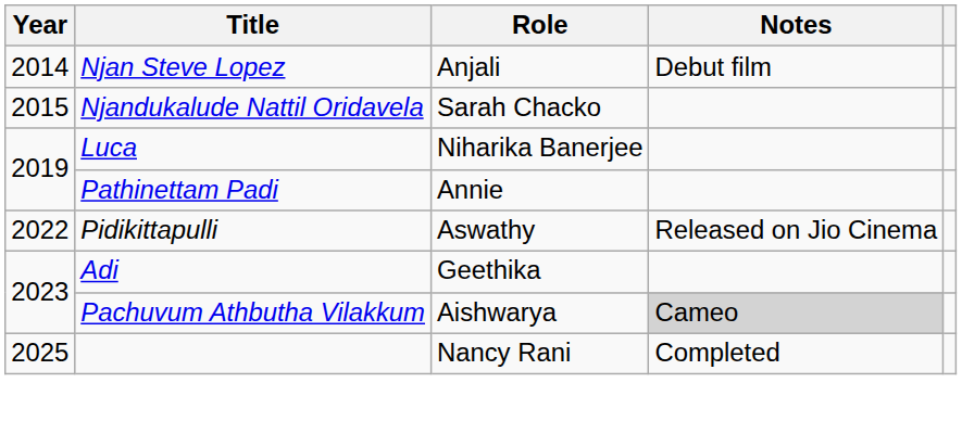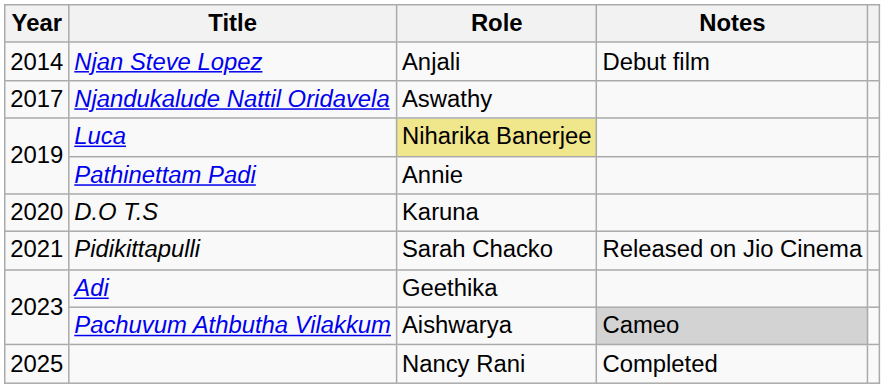 <table class="wikitable sortable">
 <tr>
 <th scope="col">Year</th>
 <th scope="col">Title</th>
 <th scope="col">Role</th>
 <th scope="col" class="unsortable">Notes</th>
 <th scope="col" class="unsortable"></th>
 </tr>
 <tr>
 <td>2014</td>
 <td><em><a href='#'>Njan Steve Lopez</a></em></td>
 <td>Anjali</td>
 <td>Debut film</td>
 <td></td>
 </tr>
 <tr>
-<td>2015</td>
+<td>2017</td>
 <td><em><a href='#'>Njandukalude Nattil Oridavela</a></em></td>
-<td>Sarah Chacko</td>
+<td>Aswathy</td>
 <td></td>
 <td></td>
 </tr>
 <tr>
 <td rowspan=2>2019</td>
 <td><em><a href='#'>Luca</a></em></td>
-<td>Niharika Banerjee</td>
+<td style="background: khaki;">Niharika Banerjee</td>
 <td></td>
 <td></td>
 </tr>
 <tr>
 <td><em><a href='#'>Pathinettam Padi</a></em></td>
 <td>Annie</td>
 <td></td>
 <td></td>
 </tr>
 <tr>
-<td>2022</td>
+<td>2020</td>
+<td><em>D.O T.S</em></td>
+<td>Karuna</td>
+<td></td>
+<td></td>
+</tr>
+<tr>
+<td>2021</td>
 <td><em>Pidikittapulli</em></td>
-<td>Aswathy</td>
+<td>Sarah Chacko</td>
 <td>Released on Jio Cinema</td>
 <td></td>
 </tr>
 <tr>
 <td rowspan=2>2023</td>
 <td><em><a href='#'>Adi</a></em></td>
 <td>Geethika</td>
 <td></td>
 <td></td>
 </tr>
 <tr>
 <td><em><a href='#'>Pachuvum Athbutha Vilakkum</a></em></td>
 <td>Aishwarya</td>
 <td style="background: lightgrey;">Cameo</td>
 <td></td>
 </tr>
 <tr>
 <td>2025</td>
 <td></td>
 <td>Nancy Rani</td>
 <td>Completed</td>
 <td></td>
 </tr>
 </table>
